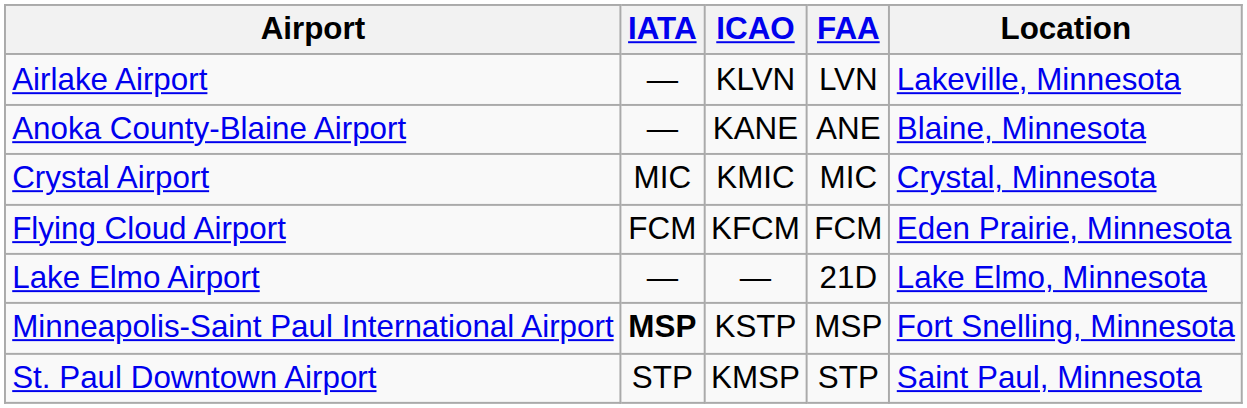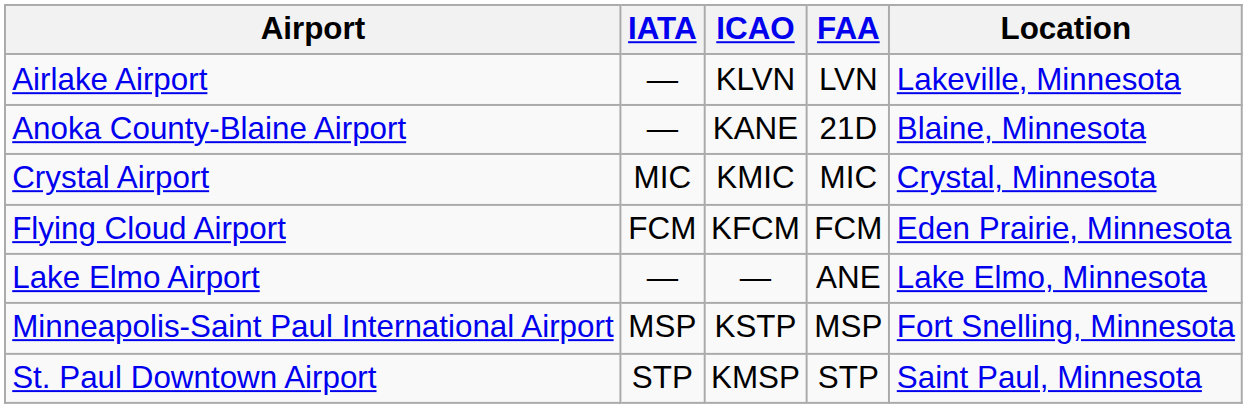 <table class="wikitable">
 <tr>
 <th>Airport</th>
 <th><a href='#'>IATA</a></th>
 <th><a href='#'>ICAO</a></th>
 <th><a href='#'>FAA</a></th>
 <th>Location</th>
 </tr>
 <tr>
 <td><a href='#'>Airlake Airport</a></td>
 <td align="center">—</td>
 <td align="center">KLVN</td>
 <td align="center">LVN</td>
 <td><a href='#'>Lakeville, Minnesota</a></td>
 </tr>
 <tr>
 <td><a href='#'>Anoka County-Blaine Airport</a></td>
 <td align="center">—</td>
 <td align="center">KANE</td>
-<td align="center">ANE</td>
+<td align="center">21D</td>
 <td><a href='#'>Blaine, Minnesota</a></td>
 </tr>
 <tr>
 <td><a href='#'>Crystal Airport</a></td>
 <td align="center">MIC</td>
 <td align="center">KMIC</td>
 <td align="center">MIC</td>
 <td><a href='#'>Crystal, Minnesota</a></td>
 </tr>
 <tr>
 <td><a href='#'>Flying Cloud Airport</a></td>
 <td align="center">FCM</td>
 <td align="center">KFCM</td>
 <td align="center">FCM</td>
 <td><a href='#'>Eden Prairie, Minnesota</a></td>
 </tr>
 <tr>
 <td><a href='#'>Lake Elmo Airport</a></td>
 <td align="center">—</td>
 <td align="center">—</td>
-<td align="center">21D</td>
+<td align="center">ANE</td>
 <td><a href='#'>Lake Elmo, Minnesota</a></td>
 </tr>
 <tr>
 <td><a href='#'>Minneapolis-Saint Paul International Airport</a></td>
-<td align="center"><strong>MSP</strong></td>
+<td align="center">MSP</td>
 <td align="center">KSTP</td>
 <td align="center">MSP</td>
 <td><a href='#'>Fort Snelling, Minnesota</a></td>
 </tr>
 <tr>
 <td><a href='#'>St. Paul Downtown Airport</a></td>
 <td align="center">STP</td>
 <td align="center">KMSP</td>
 <td align="center">STP</td>
 <td><a href='#'>Saint Paul, Minnesota</a></td>
 </tr>
 </table>
